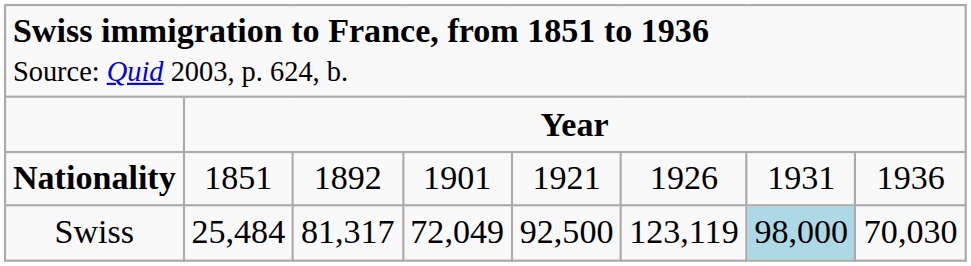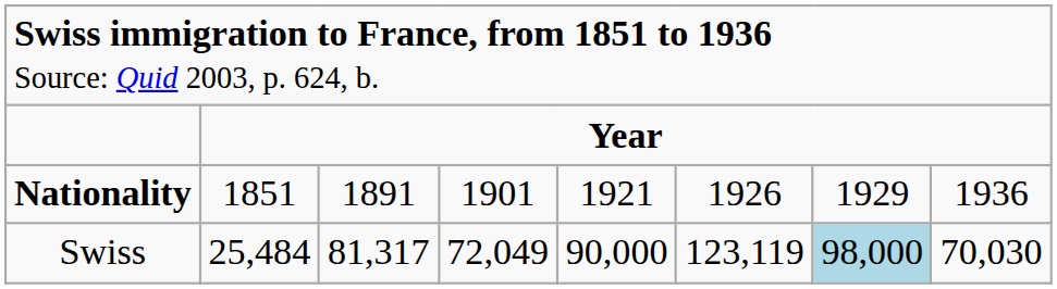 <table class="wikitable">
 <tr>
 <td colspan="13"><strong>Swiss immigration to France, from 1851 to 1936</strong><br><small>Source: <em><a href='#'>Quid</a></em> 2003, p. 624, b.</small></td>
 </tr>
 <tr align="center" colspan="2">
 <td> </td>
 <td colspan="12" style="text-align:center;"><strong>Year</strong></td>
 </tr>
 <tr align="center">
 <td><strong>Nationality</strong></td>
 <td>1851</td>
-<td>1892</td>
+<td>1891</td>
 <td>1901</td>
 <td>1921</td>
 <td>1926</td>
-<td>1931</td>
+<td>1929</td>
 <td>1936</td>
 </tr>
 <tr align="center">
 <td>Swiss</td>
 <td>25,484</td>
 <td>81,317</td>
 <td>72,049</td>
-<td>92,500</td>
+<td>90,000</td>
 <td>123,119</td>
 <td style="background: lightblue;">98,000</td>
 <td>70,030</td>
 </tr>
 </table>
